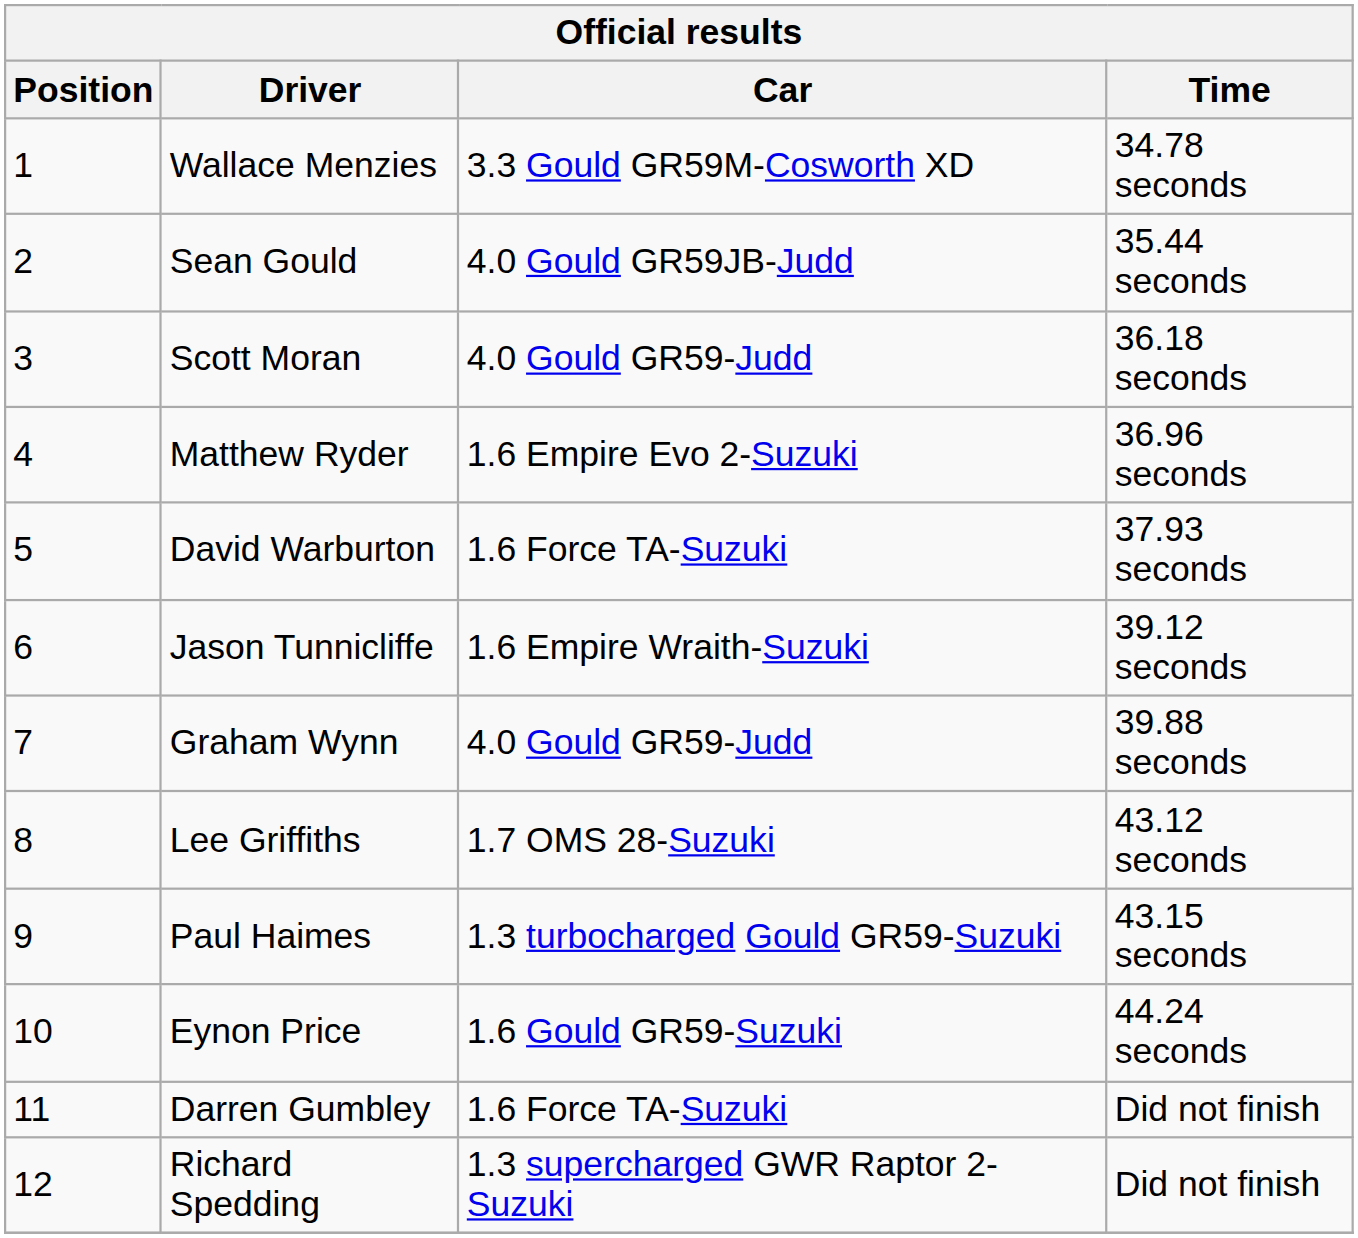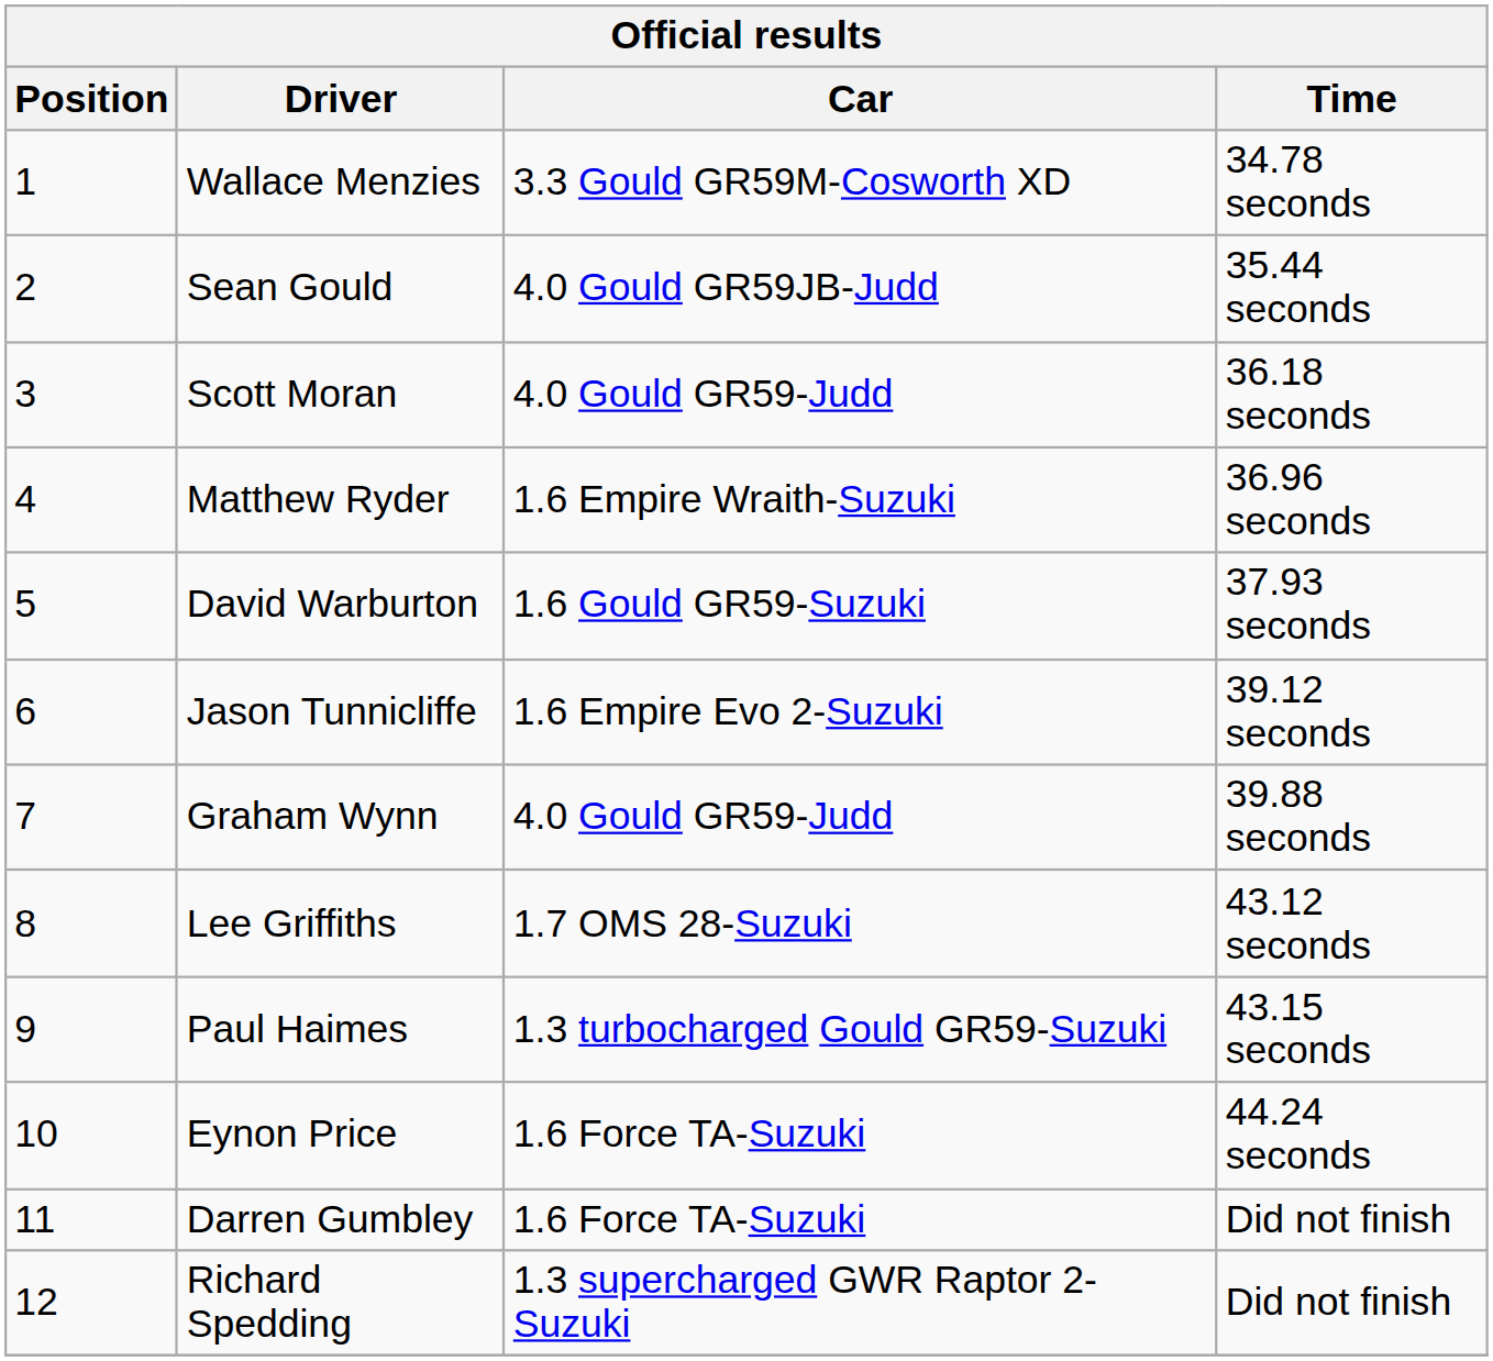 <table class="wikitable" style="font-size: 100%">
 <tr>
 <th colspan=4>Official results</th>
 </tr>
 <tr>
 <th>Position</th>
 <th>Driver</th>
 <th>Car</th>
 <th>Time</th>
 </tr>
 <tr>
 <td>1</td>
 <td>Wallace Menzies</td>
 <td>3.3 <a href='#'>Gould</a> GR59M-<a href='#'>Cosworth</a> XD</td>
 <td>34.78 seconds</td>
 </tr>
 <tr>
 <td>2</td>
 <td>Sean Gould</td>
 <td>4.0 <a href='#'>Gould</a> GR59JB-<a href='#'>Judd</a></td>
 <td>35.44 seconds</td>
 </tr>
 <tr>
 <td>3</td>
 <td>Scott Moran</td>
 <td>4.0 <a href='#'>Gould</a> GR59-<a href='#'>Judd</a></td>
 <td>36.18 seconds</td>
 </tr>
 <tr>
 <td>4</td>
 <td>Matthew Ryder</td>
-<td>1.6 Empire Evo 2-<a href='#'>Suzuki</a></td>
+<td>1.6 Empire Wraith-<a href='#'>Suzuki</a></td>
 <td>36.96 seconds</td>
 </tr>
 <tr>
 <td>5</td>
 <td>David Warburton</td>
-<td>1.6 Force TA-<a href='#'>Suzuki</a></td>
+<td>1.6 <a href='#'>Gould</a> GR59-<a href='#'>Suzuki</a></td>
 <td>37.93 seconds</td>
 </tr>
 <tr>
 <td>6</td>
 <td>Jason Tunnicliffe</td>
-<td>1.6 Empire Wraith-<a href='#'>Suzuki</a></td>
+<td>1.6 Empire Evo 2-<a href='#'>Suzuki</a></td>
 <td>39.12 seconds</td>
 </tr>
 <tr>
 <td>7</td>
 <td>Graham Wynn</td>
 <td>4.0 <a href='#'>Gould</a> GR59-<a href='#'>Judd</a></td>
 <td>39.88 seconds</td>
 </tr>
 <tr>
 <td>8</td>
 <td>Lee Griffiths</td>
 <td>1.7 OMS 28-<a href='#'>Suzuki</a></td>
 <td>43.12 seconds</td>
 </tr>
 <tr>
 <td>9</td>
 <td>Paul Haimes</td>
 <td>1.3 <a href='#'>turbocharged</a> <a href='#'>Gould</a> GR59-<a href='#'>Suzuki</a></td>
 <td>43.15 seconds</td>
 </tr>
 <tr>
 <td>10</td>
 <td>Eynon Price</td>
-<td>1.6 <a href='#'>Gould</a> GR59-<a href='#'>Suzuki</a></td>
+<td>1.6 Force TA-<a href='#'>Suzuki</a></td>
 <td>44.24 seconds</td>
 </tr>
 <tr>
 <td>11</td>
 <td>Darren Gumbley</td>
 <td>1.6 Force TA-<a href='#'>Suzuki</a></td>
 <td>Did not finish</td>
 </tr>
 <tr>
 <td>12</td>
 <td>Richard Spedding</td>
 <td>1.3 <a href='#'>supercharged</a> GWR Raptor 2-<a href='#'>Suzuki</a></td>
 <td>Did not finish</td>
 </tr>
 <tr>
 </tr>
 </table>
